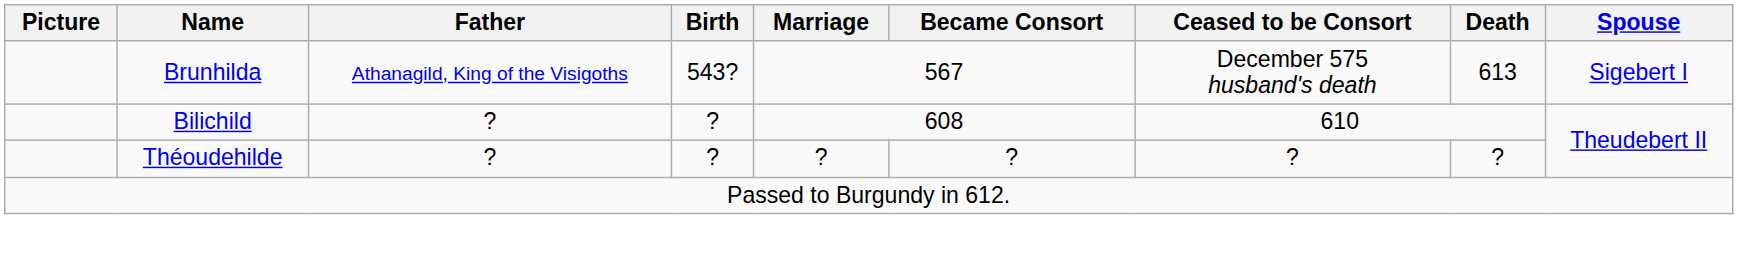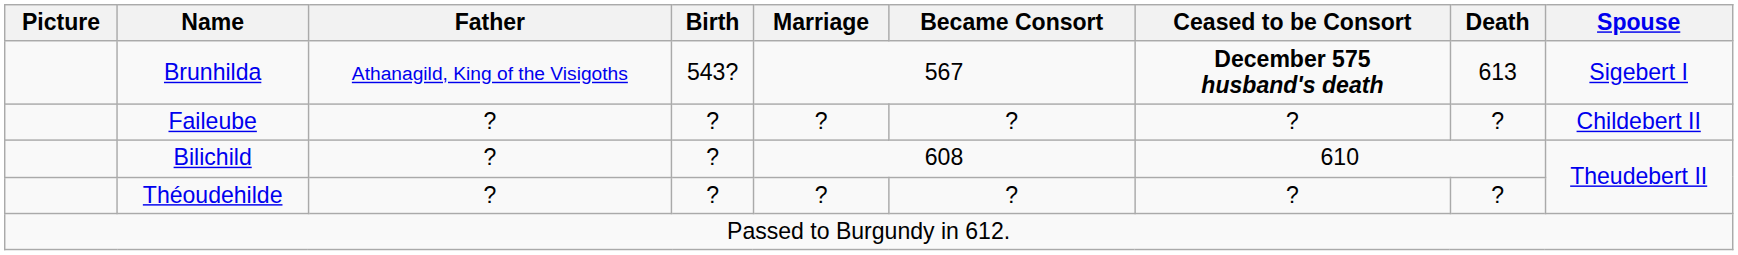 <table width=95% class="wikitable">
 <tr>
 <th>Picture</th>
 <th>Name</th>
 <th>Father</th>
 <th>Birth</th>
 <th>Marriage</th>
 <th>Became Consort</th>
 <th>Ceased to be Consort</th>
 <th>Death</th>
 <th><a href='#'>Spouse</a></th>
 </tr>
 <tr>
 <td align="center"></td>
 <td align="center"><a href='#'>Brunhilda</a></td>
 <td align="center"><small><a href='#'>Athanagild, King of the Visigoths</a></small></td>
 <td align="center">543?</td>
 <td align="center" colspan="2">567</td>
-<td align="center">December 575<br><em>husband's death</em></td>
+<td align="center"><strong>December 575<br><em>husband's death</em></strong></td>
 <td align="center">613</td>
 <td align="center"><a href='#'>Sigebert I</a></td>
+</tr>
+<tr>
+<td align="center"></td>
+<td align="center"><a href='#'>Faileube</a></td>
+<td align="center">?</td>
+<td align="center">?</td>
+<td align="center">?</td>
+<td align="center">?</td>
+<td align="center">?</td>
+<td align="center">?</td>
+<td align="center"><a href='#'>Childebert II</a></td>
 </tr>
 <tr>
 <td align="center"></td>
 <td align="center"><a href='#'>Bilichild</a></td>
 <td align="center">?</td>
 <td align="center">?</td>
 <td align="center" colspan="2">608</td>
 <td align="center" colspan="2">610</td>
 <td align="center" rowspan="2"><a href='#'>Theudebert II</a></td>
 </tr>
 <tr>
 <td align="center"></td>
 <td align="center"><a href='#'>Théoudehilde</a></td>
 <td align="center">?</td>
 <td align="center">?</td>
 <td align="center">?</td>
 <td align="center">?</td>
 <td align="center">?</td>
 <td align="center">?</td>
 </tr>
 <tr>
 <td align="center" colspan="9">Passed to Burgundy in 612.</td>
 </tr>
 </table>
